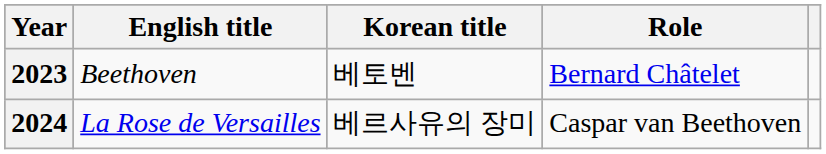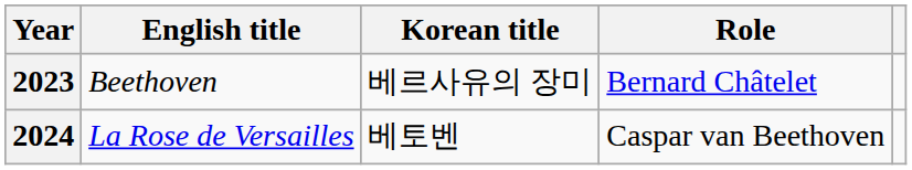 <table class="wikitable sortable plainrowheaders">
 <tr>
 <th scope="col">Year</th>
 <th scope="col">English title</th>
 <th scope="col">Korean title</th>
 <th scope="col">Role</th>
 <th scope="col" class="unsortable"></th>
 </tr>
 <tr>
 <th scope="row">2023</th>
 <td><em>Beethoven</em></td>
-<td>베토벤</td>
+<td>베르사유의 장미</td>
 <td><a href='#'>Bernard Châtelet</a></td>
 <td></td>
 </tr>
 <tr>
 <th scope="row">2024</th>
 <td><em><a href='#'>La Rose de Versailles</a></em></td>
-<td>베르사유의 장미</td>
+<td>베토벤</td>
 <td>Caspar van Beethoven</td>
 <td></td>
 </tr>
 </table>
